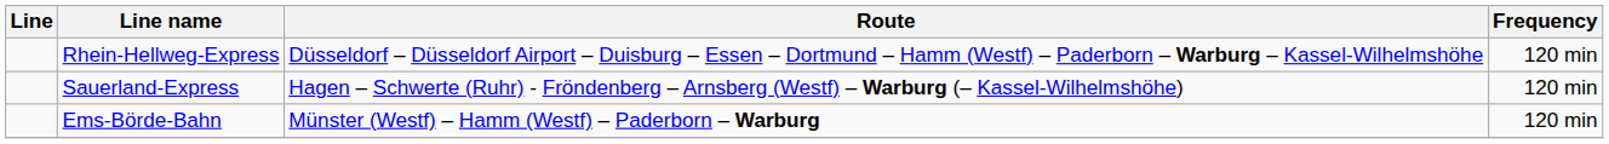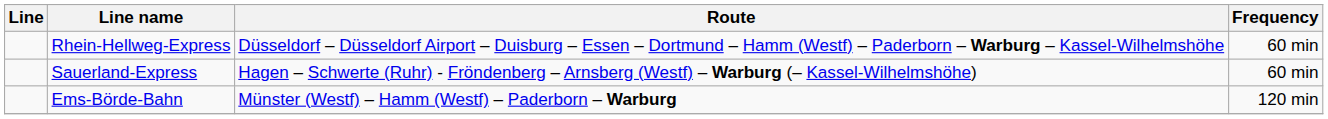 <table class="wikitable">
 <tr class="hintergrundfarbe5">
 <th>Line</th>
 <th>Line name</th>
 <th>Route</th>
 <th>Frequency</th>
 </tr>
 <tr>
 <td></td>
 <td><a href='#'>Rhein-Hellweg-Express</a></td>
 <td><a href='#'>Düsseldorf</a> – <a href='#'>Düsseldorf Airport</a> – <a href='#'>Duisburg</a> – <a href='#'>Essen</a> – <a href='#'>Dortmund</a> – <a href='#'>Hamm (Westf)</a> – <a href='#'>Paderborn</a> – <strong>Warburg</strong> – <a href='#'>Kassel-Wilhelmshöhe</a></td>
-<td align="right">120 min</td>
+<td align="right">60 min</td>
 </tr>
 <tr>
 <td></td>
 <td><a href='#'>Sauerland-Express</a></td>
 <td><a href='#'>Hagen</a> – <a href='#'>Schwerte (Ruhr)</a> - <a href='#'>Fröndenberg</a> – <a href='#'>Arnsberg (Westf)</a> – <strong>Warburg</strong> (– <a href='#'>Kassel-Wilhelmshöhe</a>)</td>
-<td align="right">120 min</td>
+<td align="right">60 min</td>
 </tr>
 <tr>
 <td></td>
 <td><a href='#'>Ems-Börde-Bahn</a></td>
 <td><a href='#'>Münster (Westf)</a> – <a href='#'>Hamm (Westf)</a> – <a href='#'>Paderborn</a> – <strong>Warburg</strong></td>
 <td align="right">120 min</td>
 </tr>
 <tr>
 </tr>
 </table>
